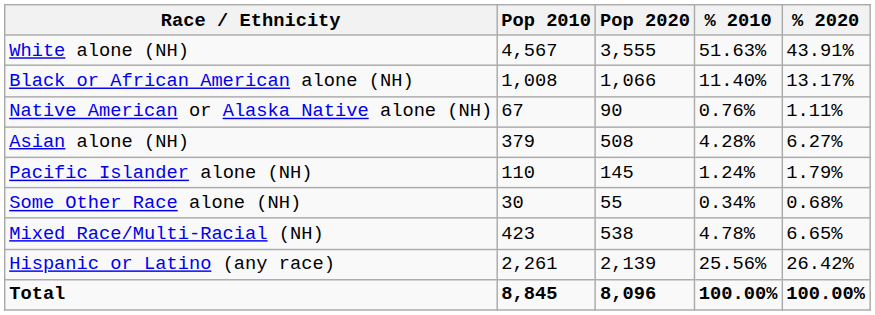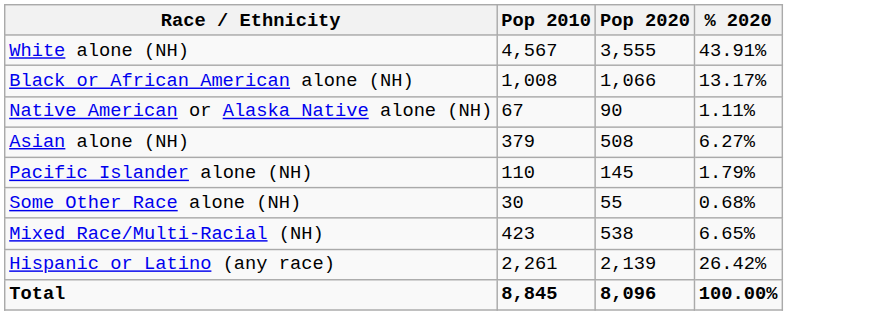 <table class="wikitable">
 <tr>
 <th>Race / Ethnicity</th>
 <th>Pop 2010</th>
 <th>Pop 2020</th>
-<th>% 2010</th>
 <th>% 2020</th>
 </tr>
 <tr>
 <td><a href='#'>White</a> alone (NH)</td>
 <td>4,567</td>
 <td>3,555</td>
-<td>51.63%</td>
 <td>43.91%</td>
 </tr>
 <tr>
 <td><a href='#'>Black or African American</a> alone (NH)</td>
 <td>1,008</td>
 <td>1,066</td>
-<td>11.40%</td>
 <td>13.17%</td>
 </tr>
 <tr>
 <td><a href='#'>Native American</a> or <a href='#'>Alaska Native</a> alone (NH)</td>
 <td>67</td>
 <td>90</td>
-<td>0.76%</td>
 <td>1.11%</td>
 </tr>
 <tr>
 <td><a href='#'>Asian</a> alone (NH)</td>
 <td>379</td>
 <td>508</td>
-<td>4.28%</td>
 <td>6.27%</td>
 </tr>
 <tr>
 <td><a href='#'>Pacific Islander</a> alone (NH)</td>
 <td>110</td>
 <td>145</td>
-<td>1.24%</td>
 <td>1.79%</td>
 </tr>
 <tr>
 <td><a href='#'>Some Other Race</a> alone (NH)</td>
 <td>30</td>
 <td>55</td>
-<td>0.34%</td>
 <td>0.68%</td>
 </tr>
 <tr>
 <td><a href='#'>Mixed Race/Multi-Racial</a> (NH)</td>
 <td>423</td>
 <td>538</td>
-<td>4.78%</td>
 <td>6.65%</td>
 </tr>
 <tr>
 <td><a href='#'>Hispanic or Latino</a> (any race)</td>
 <td>2,261</td>
 <td>2,139</td>
-<td>25.56%</td>
 <td>26.42%</td>
 </tr>
 <tr>
 <td><strong>Total</strong></td>
 <td><strong>8,845</strong></td>
 <td><strong>8,096</strong></td>
 <td><strong>100.00%</strong></td>
-<td><strong>100.00%</strong></td>
 </tr>
 </table>
